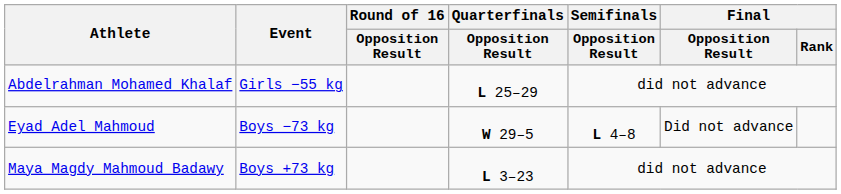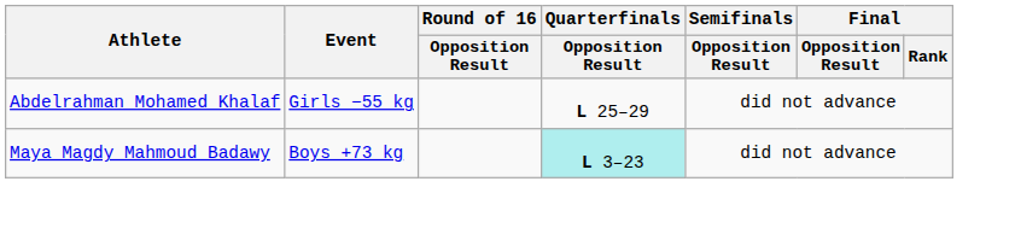 <table class="wikitable" style="font-size:90%;">
 <tr>
 <th rowspan=2>Athlete</th>
 <th rowspan=2>Event</th>
 <th>Round of 16</th>
 <th>Quarterfinals</th>
 <th>Semifinals</th>
 <th colspan=2>Final</th>
 </tr>
 <tr style="font-size:95%">
 <th>Opposition<br>Result</th>
 <th>Opposition<br>Result</th>
 <th>Opposition<br>Result</th>
 <th>Opposition<br>Result</th>
 <th>Rank</th>
 </tr>
 <tr align=center>
 <td align=left><a href='#'>Abdelrahman Mohamed Khalaf</a></td>
 <td align=left><a href='#'>Girls −55 kg</a></td>
 <td></td>
 <td><br><strong>L</strong> 25–29</td>
 <td colspan=3>did not advance</td>
 </tr>
 <tr align=center>
-<td align=left><a href='#'>Eyad Adel Mahmoud</a></td>
-<td align=left><a href='#'>Boys −73 kg</a></td>
-<td></td>
-<td><br><strong>W</strong> 29–5</td>
-<td><br><strong>L</strong> 4–8</td>
-<td>Did not advance</td>
-<td></td>
-</tr>
-<tr align=center>
 <td align=left><a href='#'>Maya Magdy Mahmoud Badawy</a></td>
 <td align=left><a href='#'>Boys +73 kg</a></td>
 <td></td>
-<td><br><strong>L</strong> 3–23</td>
+<td style="background: paleturquoise;"><br><strong>L</strong> 3–23</td>
 <td colspan=3>did not advance</td>
 </tr>
 </table>
